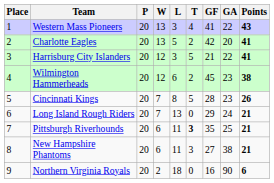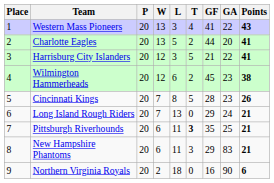 <table class="wikitable">
 <tr>
 <th>Place</th>
 <th width="170">Team</th>
 <th width="20">P</th>
 <th width="20">W</th>
 <th width="20">L</th>
 <th width="20">T</th>
 <th width="20">GF</th>
 <th width="20">GA</th>
 <th>Points</th>
 </tr>
 <tr bgcolor=#ccccff>
 <td>1</td>
 <td><a href='#'>Western Mass Pioneers</a></td>
 <td>20</td>
 <td>13</td>
 <td>3</td>
 <td>4</td>
 <td>41</td>
 <td>22</td>
 <td><strong>43</strong></td>
 </tr>
 <tr bgcolor=#ccffcc>
 <td>2</td>
 <td><a href='#'>Charlotte Eagles</a></td>
 <td>20</td>
 <td>13</td>
 <td>5</td>
 <td>2</td>
-<td>42</td>
+<td>44</td>
 <td>20</td>
 <td><strong>41</strong></td>
 </tr>
 <tr bgcolor=#ccffcc>
 <td>3</td>
 <td><a href='#'>Harrisburg City Islanders</a></td>
 <td>20</td>
 <td>12</td>
 <td>3</td>
 <td>5</td>
 <td>21</td>
 <td>22</td>
 <td><strong>41</strong></td>
 </tr>
 <tr bgcolor=#ccffcc>
 <td>4</td>
 <td><a href='#'>Wilmington Hammerheads</a></td>
 <td>20</td>
 <td>12</td>
 <td>6</td>
 <td>2</td>
 <td>45</td>
 <td>23</td>
 <td><strong>38</strong></td>
 </tr>
 <tr>
 <td>5</td>
 <td><a href='#'>Cincinnati Kings</a></td>
 <td>20</td>
 <td>7</td>
 <td>8</td>
 <td>5</td>
 <td>28</td>
 <td>23</td>
 <td><strong>26</strong></td>
 </tr>
 <tr>
 <td>6</td>
 <td><a href='#'>Long Island Rough Riders</a></td>
 <td>20</td>
 <td>7</td>
 <td>13</td>
 <td>0</td>
 <td>29</td>
 <td>24</td>
 <td><strong>21</strong></td>
 </tr>
 <tr>
 <td>7</td>
 <td><a href='#'>Pittsburgh Riverhounds</a></td>
 <td>20</td>
 <td>6</td>
 <td>11</td>
 <td><strong>3</strong></td>
 <td>35</td>
 <td>25</td>
 <td><strong>21</strong></td>
 </tr>
 <tr>
 <td>8</td>
 <td><a href='#'>New Hampshire Phantoms</a></td>
 <td>20</td>
 <td>6</td>
 <td>11</td>
 <td>3</td>
-<td>27</td>
-<td>38</td>
+<td>29</td>
+<td>83</td>
 <td><strong>21</strong></td>
 </tr>
 <tr>
 <td>9</td>
 <td><a href='#'>Northern Virginia Royals</a></td>
 <td>20</td>
 <td>2</td>
 <td>18</td>
 <td>0</td>
 <td>16</td>
 <td>90</td>
 <td><strong>6</strong></td>
 </tr>
 </table>
